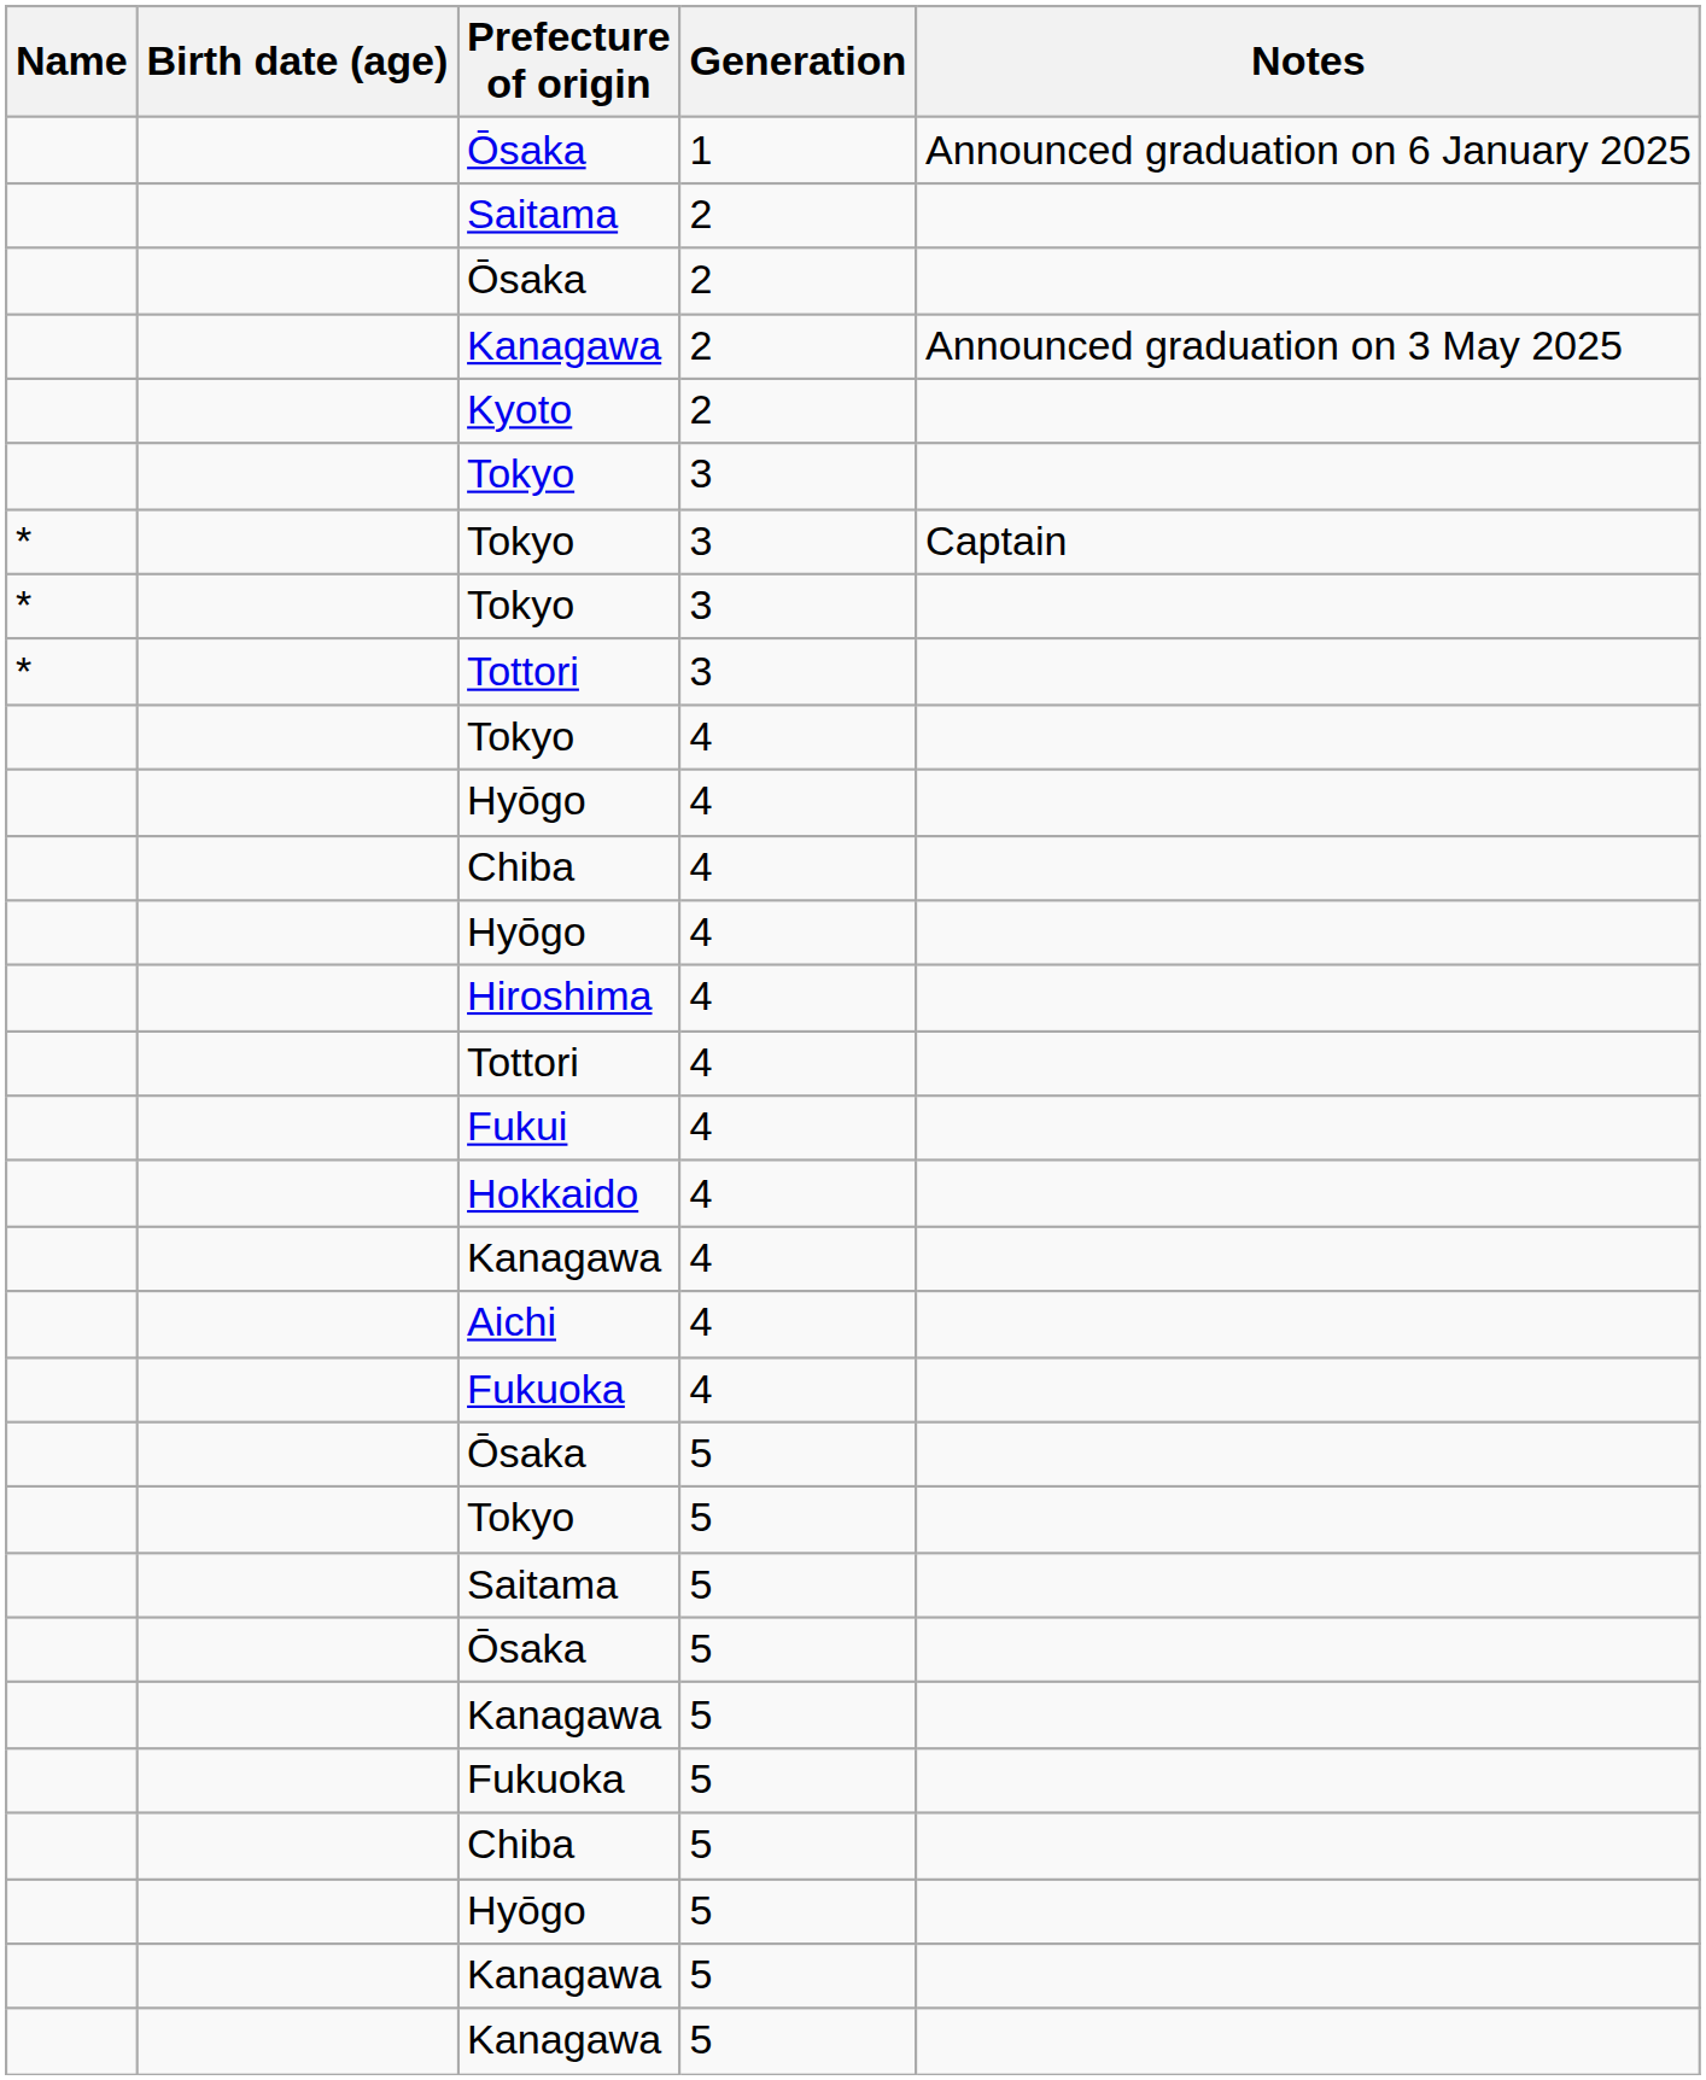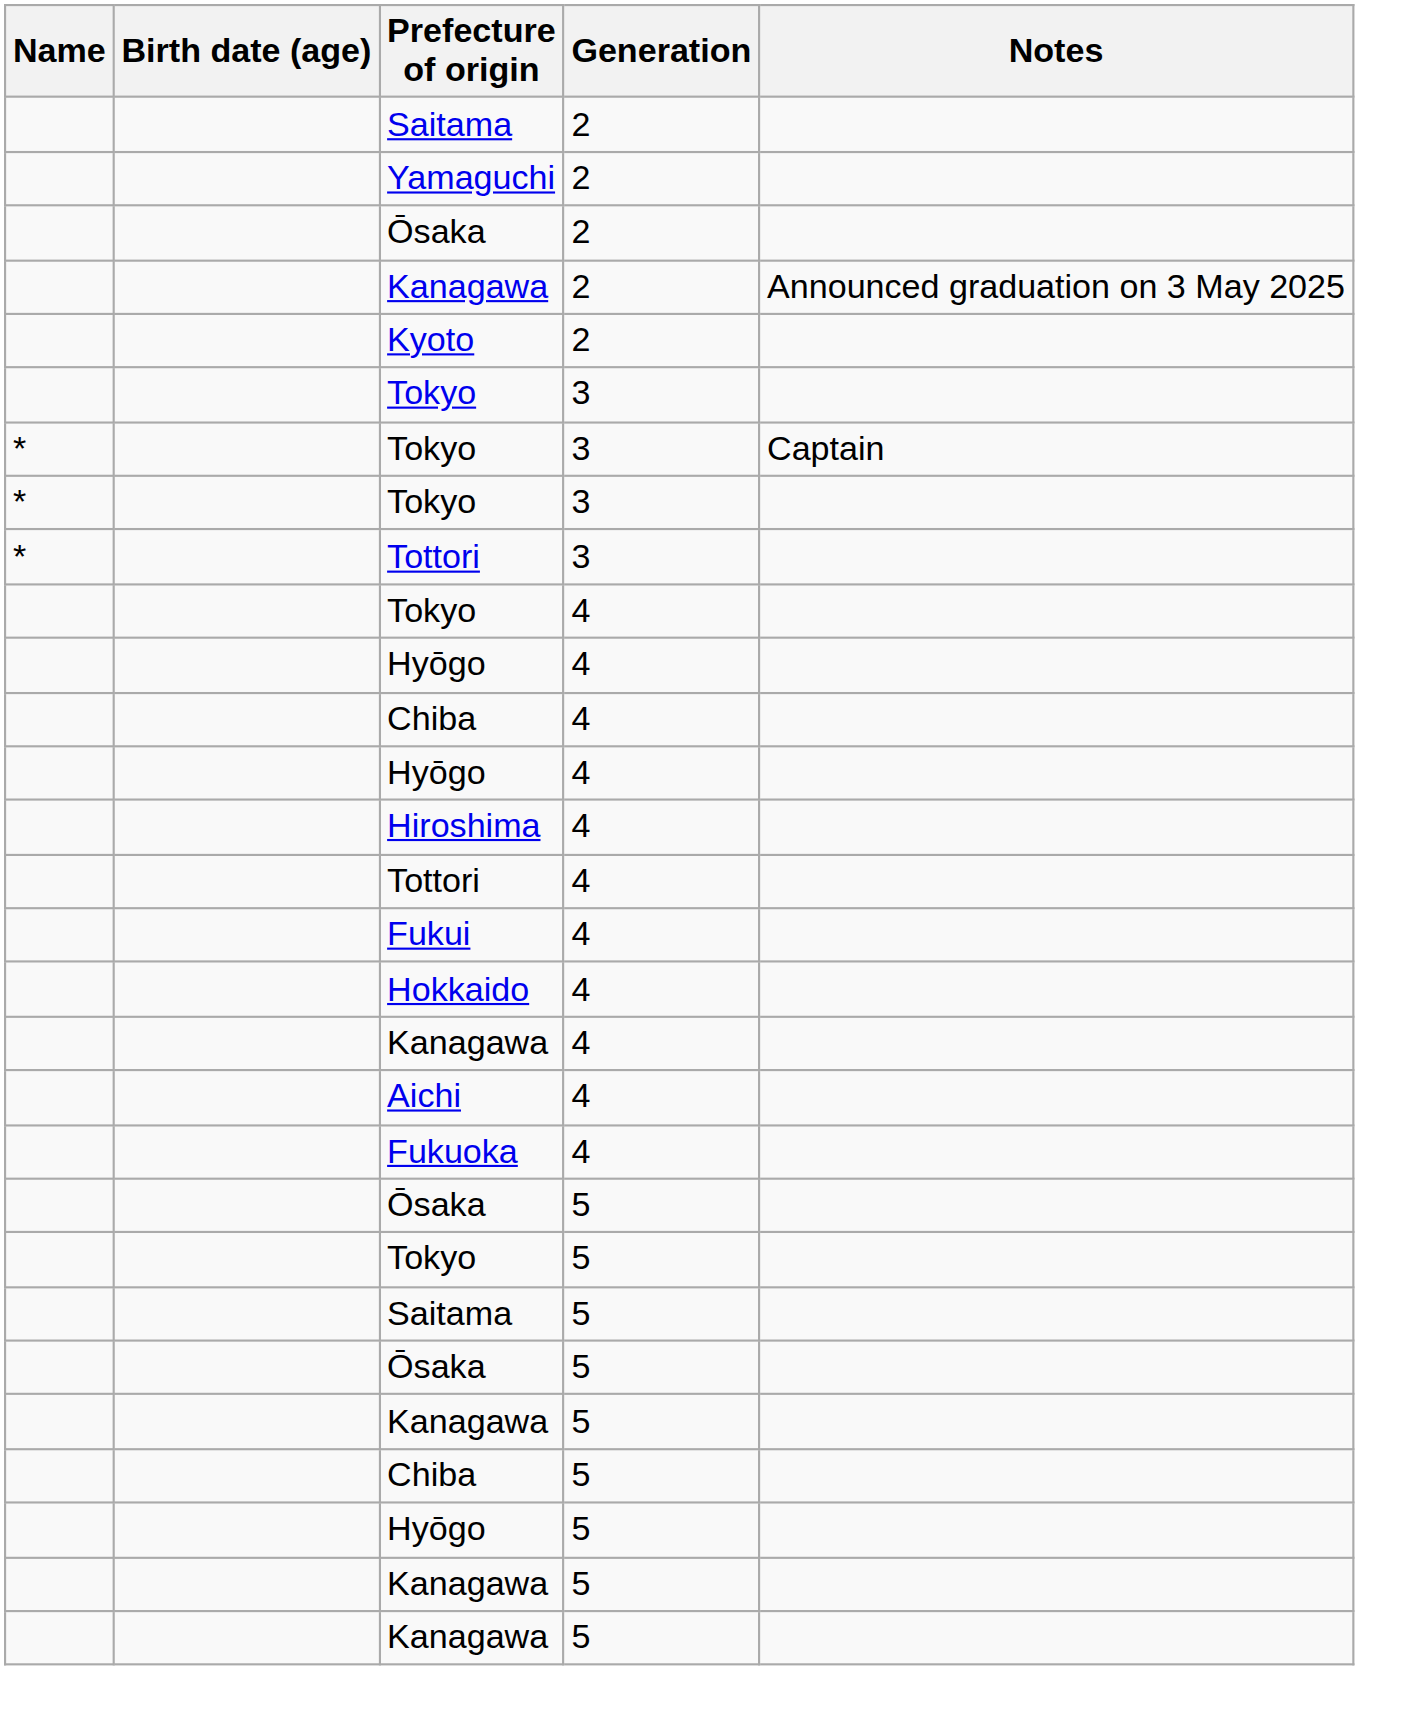 <table class="wikitable sortable">
 <tr>
 <th>Name</th>
 <th>Birth date (age)</th>
 <th>Prefecture<br>of origin</th>
 <th data-sort-type="number">Generation</th>
 <th>Notes</th>
 </tr>
 <tr>
 <td></td>
 <td></td>
-<td><a href='#'>Ōsaka</a></td>
-<td>1</td>
-<td>Announced graduation on 6 January 2025</td>
+<td><a href='#'>Saitama</a></td>
+<td>2</td>
+<td></td>
 </tr>
 <tr>
 <td></td>
 <td></td>
-<td><a href='#'>Saitama</a></td>
+<td><a href='#'>Yamaguchi</a></td>
 <td>2</td>
 <td></td>
 </tr>
 <tr>
 <td></td>
 <td></td>
 <td>Ōsaka</td>
 <td>2</td>
 <td></td>
 </tr>
 <tr>
 <td></td>
 <td></td>
 <td><a href='#'>Kanagawa</a></td>
 <td>2</td>
 <td>Announced graduation on 3 May 2025</td>
 </tr>
 <tr>
 <td></td>
 <td></td>
 <td><a href='#'>Kyoto</a></td>
 <td>2</td>
 <td></td>
 </tr>
 <tr>
 <td></td>
 <td></td>
 <td><a href='#'>Tokyo</a></td>
 <td>3</td>
 <td></td>
 </tr>
 <tr>
 <td>*</td>
 <td></td>
 <td>Tokyo</td>
 <td>3</td>
 <td>Captain</td>
 </tr>
 <tr>
 <td>*</td>
 <td></td>
 <td>Tokyo</td>
 <td>3</td>
 <td></td>
 </tr>
 <tr>
 <td>*</td>
 <td></td>
 <td><a href='#'>Tottori</a></td>
 <td>3</td>
 <td></td>
 </tr>
 <tr>
 <td></td>
 <td></td>
 <td>Tokyo</td>
 <td>4</td>
 <td></td>
 </tr>
 <tr>
 <td></td>
 <td></td>
 <td>Hyōgo</td>
 <td>4</td>
 <td></td>
 </tr>
 <tr>
 <td></td>
 <td></td>
 <td>Chiba</td>
 <td>4</td>
 <td></td>
 </tr>
 <tr>
 <td></td>
 <td></td>
 <td>Hyōgo</td>
 <td>4</td>
 <td></td>
 </tr>
 <tr>
 <td></td>
 <td></td>
 <td><a href='#'>Hiroshima</a></td>
 <td>4</td>
 <td></td>
 </tr>
 <tr>
 <td></td>
 <td></td>
 <td>Tottori</td>
 <td>4</td>
 <td></td>
 </tr>
 <tr>
 <td></td>
 <td></td>
 <td><a href='#'>Fukui</a></td>
 <td>4</td>
 <td></td>
 </tr>
 <tr>
 <td></td>
 <td></td>
 <td><a href='#'>Hokkaido</a></td>
 <td>4</td>
 <td></td>
 </tr>
 <tr>
 <td></td>
 <td></td>
 <td>Kanagawa</td>
 <td>4</td>
 <td></td>
 </tr>
 <tr>
 <td></td>
 <td></td>
 <td><a href='#'>Aichi</a></td>
 <td>4</td>
 <td></td>
 </tr>
 <tr>
 <td></td>
 <td></td>
 <td><a href='#'>Fukuoka</a></td>
 <td>4</td>
 <td></td>
 </tr>
 <tr>
 <td></td>
 <td></td>
 <td>Ōsaka</td>
 <td>5</td>
 <td></td>
 </tr>
 <tr>
 <td></td>
 <td></td>
 <td>Tokyo</td>
 <td>5</td>
 <td></td>
 </tr>
 <tr>
 <td></td>
 <td></td>
 <td>Saitama</td>
 <td>5</td>
 <td></td>
 </tr>
 <tr>
 <td></td>
 <td></td>
 <td>Ōsaka</td>
 <td>5</td>
 <td></td>
 </tr>
 <tr>
 <td></td>
 <td></td>
 <td>Kanagawa</td>
 <td>5</td>
 <td></td>
 </tr>
 <tr>
 <td></td>
 <td></td>
-<td>Fukuoka</td>
-<td>5</td>
-<td></td>
-</tr>
-<tr>
-<td></td>
-<td></td>
 <td>Chiba</td>
 <td>5</td>
 <td></td>
 </tr>
 <tr>
 <td></td>
 <td></td>
 <td>Hyōgo</td>
 <td>5</td>
 <td></td>
 </tr>
 <tr>
 <td></td>
 <td></td>
 <td>Kanagawa</td>
 <td>5</td>
 <td></td>
 </tr>
 <tr>
 <td></td>
 <td></td>
 <td>Kanagawa</td>
 <td>5</td>
 <td></td>
 </tr>
 </table>
